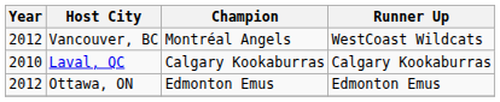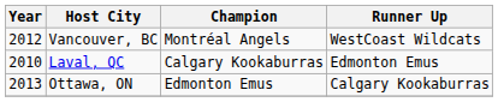 <table class="wikitable">
 <tr>
 <th>Year</th>
 <th>Host City</th>
 <th>Champion</th>
 <th>Runner Up</th>
 </tr>
 <tr>
 <td>2012</td>
 <td>Vancouver, BC</td>
 <td>Montréal Angels</td>
 <td>WestCoast Wildcats</td>
 </tr>
 <tr>
 <td>2010</td>
 <td><a href='#'>Laval, QC</a></td>
 <td>Calgary Kookaburras</td>
-<td>Calgary Kookaburras</td>
+<td>Edmonton Emus</td>
 </tr>
 <tr>
-<td>2012</td>
+<td>2013</td>
 <td>Ottawa, ON</td>
 <td>Edmonton Emus</td>
-<td>Edmonton Emus</td>
+<td>Calgary Kookaburras</td>
 </tr>
 <tr>
 </tr>
 </table>
